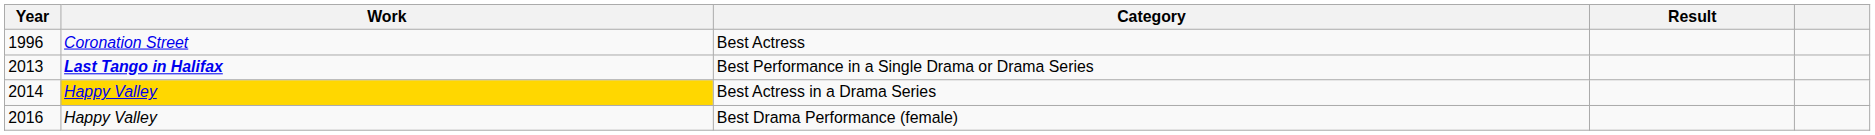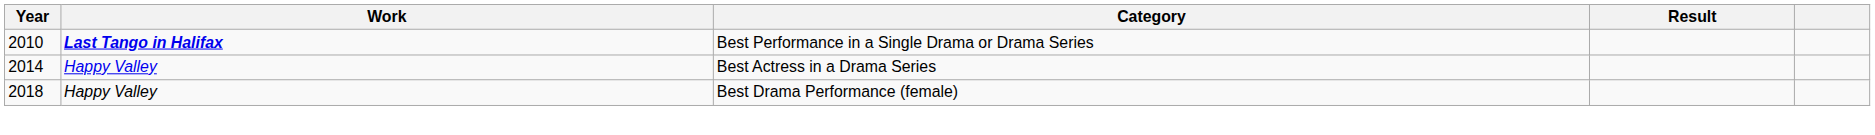 <table style="width:95%;" class="wikitable sortable">
 <tr>
 <th style="width:3%;">Year</th>
 <th>Work</th>
 <th style="width:47%;">Category</th>
 <th style="width:11%;">Result</th>
 <th style="width:4%;" scope="col" class="unsortable"></th>
 </tr>
 <tr>
-<td>1996</td>
-<td><em><a href='#'>Coronation Street</a></em></td>
-<td>Best Actress</td>
-<td></td>
-<td></td>
-</tr>
-<tr>
-<td>2013</td>
+<td>2010</td>
 <td><strong><em><a href='#'>Last Tango in Halifax</a></em></strong></td>
 <td>Best Performance in a Single Drama or Drama Series</td>
 <td></td>
 <td></td>
 </tr>
 <tr>
 <td>2014</td>
-<td style="background: gold;"><em><a href='#'>Happy Valley</a></em></td>
+<td><em><a href='#'>Happy Valley</a></em></td>
 <td>Best Actress in a Drama Series</td>
 <td></td>
 <td></td>
 </tr>
 <tr>
-<td>2016</td>
+<td>2018</td>
 <td><em>Happy Valley</em></td>
 <td>Best Drama Performance (female)</td>
 <td></td>
 <td></td>
 </tr>
 </table>
